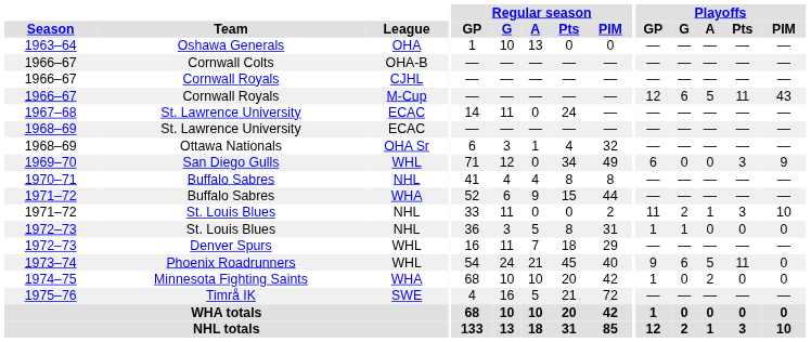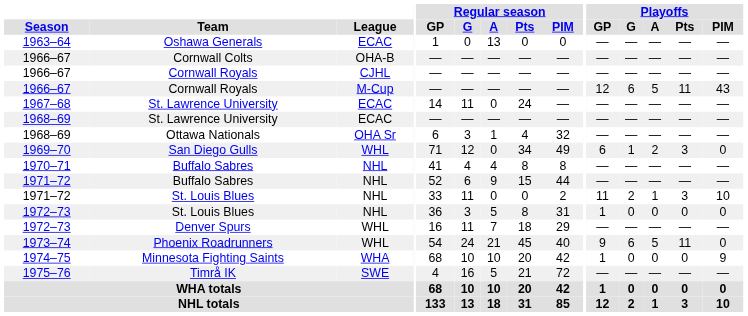 <table border="0" cellpadding="1" cellspacing="0" style="text-align:center; width:60em">
 <tr bgcolor="#e0e0e0">
 <th colspan="3" bgcolor="#ffffff"></th>
 <th rowspan="100" bgcolor="#ffffff"></th>
 <th colspan="5"><a href='#'>Regular season</a></th>
 <th rowspan="100" bgcolor="#ffffff"></th>
 <th colspan="5"><a href='#'>Playoffs</a></th>
 </tr>
 <tr bgcolor="#e0e0e0">
 <th><a href='#'>Season</a></th>
 <th>Team</th>
 <th>League</th>
 <th>GP</th>
 <th><a href='#'>G</a></th>
 <th><a href='#'>A</a></th>
 <th><a href='#'>Pts</a></th>
 <th><a href='#'>PIM</a></th>
 <th>GP</th>
 <th>G</th>
 <th>A</th>
 <th>Pts</th>
 <th>PIM</th>
 </tr>
 <tr>
 <td><a href='#'>1963–64</a></td>
 <td><a href='#'>Oshawa Generals</a></td>
-<td><a href='#'>OHA</a></td>
+<td><a href='#'>ECAC</a></td>
 <td>1</td>
-<td>10</td>
+<td>0</td>
 <td>13</td>
 <td>0</td>
 <td>0</td>
 <td>—</td>
 <td>—</td>
 <td>—</td>
 <td>—</td>
 <td>—</td>
 </tr>
 <tr bgcolor="#f0f0f0">
 <td>1966–67</td>
 <td>Cornwall Colts</td>
 <td>OHA-B</td>
 <td>—</td>
 <td>—</td>
 <td>—</td>
 <td>—</td>
 <td>—</td>
 <td>—</td>
 <td>—</td>
 <td>—</td>
 <td>—</td>
 <td>—</td>
 </tr>
 <tr>
 <td>1966–67</td>
 <td><a href='#'>Cornwall Royals</a></td>
 <td><a href='#'>CJHL</a></td>
 <td>—</td>
 <td>—</td>
 <td>—</td>
 <td>—</td>
 <td>—</td>
 <td>—</td>
 <td>—</td>
 <td>—</td>
 <td>—</td>
 <td>—</td>
 </tr>
 <tr bgcolor="#f0f0f0">
 <td><a href='#'>1966–67</a></td>
 <td>Cornwall Royals</td>
 <td><a href='#'>M-Cup</a></td>
 <td>—</td>
 <td>—</td>
 <td>—</td>
 <td>—</td>
 <td>—</td>
 <td>12</td>
 <td>6</td>
 <td>5</td>
 <td>11</td>
 <td>43</td>
 </tr>
 <tr>
 <td><a href='#'>1967–68</a></td>
 <td><a href='#'>St. Lawrence University</a></td>
 <td><a href='#'>ECAC</a></td>
 <td>14</td>
 <td>11</td>
 <td>0</td>
 <td>24</td>
 <td>—</td>
 <td>—</td>
 <td>—</td>
 <td>—</td>
 <td>—</td>
 <td>—</td>
 </tr>
 <tr bgcolor="#f0f0f0">
 <td><a href='#'>1968–69</a></td>
 <td>St. Lawrence University</td>
 <td>ECAC</td>
 <td>—</td>
 <td>—</td>
 <td>—</td>
 <td>—</td>
 <td>—</td>
 <td>—</td>
 <td>—</td>
 <td>—</td>
 <td>—</td>
 <td>—</td>
 </tr>
 <tr>
 <td>1968–69</td>
 <td>Ottawa Nationals</td>
 <td><a href='#'>OHA Sr</a></td>
 <td>6</td>
 <td>3</td>
 <td>1</td>
 <td>4</td>
 <td>32</td>
 <td>—</td>
 <td>—</td>
 <td>—</td>
 <td>—</td>
 <td>—</td>
 </tr>
 <tr bgcolor="#f0f0f0">
 <td><a href='#'>1969–70</a></td>
 <td><a href='#'>San Diego Gulls</a></td>
 <td><a href='#'>WHL</a></td>
 <td>71</td>
 <td>12</td>
 <td>0</td>
 <td>34</td>
 <td>49</td>
 <td>6</td>
+<td>1</td>
+<td>2</td>
+<td>3</td>
 <td>0</td>
-<td>0</td>
-<td>3</td>
-<td>9</td>
 </tr>
 <tr>
 <td><a href='#'>1970–71</a></td>
 <td><a href='#'>Buffalo Sabres</a></td>
 <td><a href='#'>NHL</a></td>
 <td>41</td>
 <td>4</td>
 <td>4</td>
 <td>8</td>
 <td>8</td>
 <td>—</td>
 <td>—</td>
 <td>—</td>
 <td>—</td>
 <td>—</td>
 </tr>
 <tr bgcolor="#f0f0f0">
 <td><a href='#'>1971–72</a></td>
 <td>Buffalo Sabres</td>
-<td><a href='#'>WHA</a></td>
+<td>NHL</td>
 <td>52</td>
 <td>6</td>
 <td>9</td>
 <td>15</td>
 <td>44</td>
 <td>—</td>
 <td>—</td>
 <td>—</td>
 <td>—</td>
 <td>—</td>
 </tr>
 <tr>
 <td>1971–72</td>
 <td><a href='#'>St. Louis Blues</a></td>
 <td>NHL</td>
 <td>33</td>
 <td>11</td>
 <td>0</td>
 <td>0</td>
 <td>2</td>
 <td>11</td>
 <td>2</td>
 <td>1</td>
 <td>3</td>
 <td>10</td>
 </tr>
 <tr bgcolor="#f0f0f0">
 <td><a href='#'>1972–73</a></td>
 <td>St. Louis Blues</td>
 <td>NHL</td>
 <td>36</td>
 <td>3</td>
 <td>5</td>
 <td>8</td>
 <td>31</td>
 <td>1</td>
-<td>1</td>
+<td>0</td>
 <td>0</td>
 <td>0</td>
 <td>0</td>
 </tr>
 <tr>
 <td><a href='#'>1972–73</a></td>
 <td><a href='#'>Denver Spurs</a></td>
 <td>WHL</td>
 <td>16</td>
 <td>11</td>
 <td>7</td>
 <td>18</td>
 <td>29</td>
 <td>—</td>
 <td>—</td>
 <td>—</td>
 <td>—</td>
 <td>—</td>
 </tr>
 <tr bgcolor="#f0f0f0">
 <td><a href='#'>1973–74</a></td>
 <td><a href='#'>Phoenix Roadrunners</a></td>
 <td>WHL</td>
 <td>54</td>
 <td>24</td>
 <td>21</td>
 <td>45</td>
 <td>40</td>
 <td>9</td>
 <td>6</td>
 <td>5</td>
 <td>11</td>
 <td>0</td>
 </tr>
 <tr>
 <td><a href='#'>1974–75</a></td>
 <td><a href='#'>Minnesota Fighting Saints</a></td>
 <td><a href='#'>WHA</a></td>
 <td>68</td>
 <td>10</td>
 <td>10</td>
 <td>20</td>
 <td>42</td>
 <td>1</td>
 <td>0</td>
-<td>2</td>
 <td>0</td>
 <td>0</td>
+<td>9</td>
 </tr>
 <tr bgcolor="#f0f0f0">
 <td><a href='#'>1975–76</a></td>
 <td><a href='#'>Timrå IK</a></td>
 <td><a href='#'>SWE</a></td>
 <td>4</td>
 <td>16</td>
 <td>5</td>
 <td>21</td>
 <td>72</td>
 <td>—</td>
 <td>—</td>
 <td>—</td>
 <td>—</td>
 <td>—</td>
 </tr>
 <tr bgcolor="#e0e0e0">
 <th colspan="3">WHA totals</th>
 <th>68</th>
 <th>10</th>
 <th>10</th>
 <th>20</th>
 <th>42</th>
 <th>1</th>
 <th>0</th>
 <th>0</th>
 <th>0</th>
 <th>0</th>
 </tr>
 <tr bgcolor="#e0e0e0">
 <th colspan="3">NHL totals</th>
 <th>133</th>
 <th>13</th>
 <th>18</th>
 <th>31</th>
 <th>85</th>
 <th>12</th>
 <th>2</th>
 <th>1</th>
 <th>3</th>
 <th>10</th>
 </tr>
 </table>
